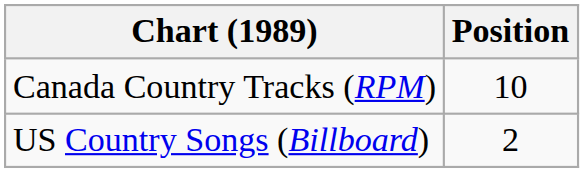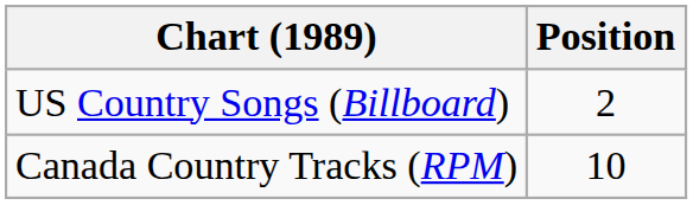 <table class="wikitable sortable">
 <tr>
 <th scope="col">Chart (1989)</th>
 <th scope="col">Position</th>
 </tr>
 <tr>
+<td>US <a href='#'>Country Songs</a> (<em><a href='#'>Billboard</a></em>)</td>
+<td align="center">2</td>
+</tr>
+<tr>
 <td>Canada Country Tracks (<em><a href='#'>RPM</a></em>)</td>
 <td align="center">10</td>
 </tr>
-<tr>
-<td>US <a href='#'>Country Songs</a> (<em><a href='#'>Billboard</a></em>)</td>
-<td align="center">2</td>
-</tr>
 </table>
